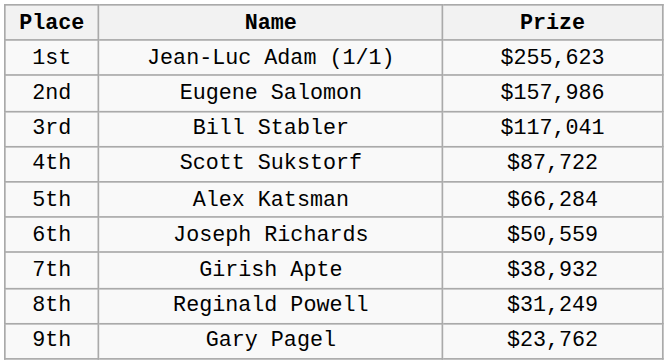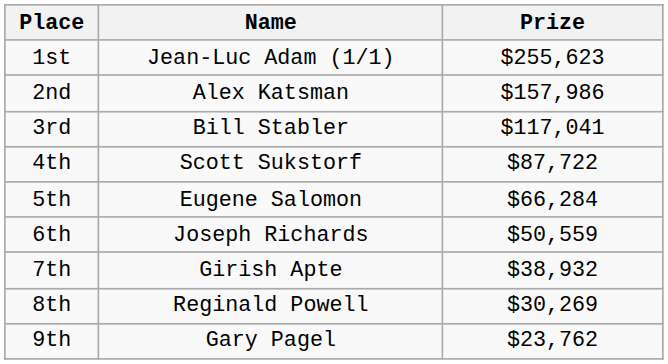 <table class="wikitable">
 <tr>
 <th width="50">Place</th>
 <th width="200">Name</th>
 <th width="125">Prize</th>
 </tr>
 <tr>
 <td align = "center">1st</td>
 <td align = "center">Jean-Luc Adam (1/1)</td>
 <td align="center">$255,623</td>
 </tr>
 <tr>
 <td align = "center">2nd</td>
-<td align = "center">Eugene Salomon</td>
+<td align = "center">Alex Katsman</td>
 <td align="center">$157,986</td>
 </tr>
 <tr>
 <td align = "center">3rd</td>
 <td align = "center">Bill Stabler</td>
 <td align="center">$117,041</td>
 </tr>
 <tr>
 <td align = "center">4th</td>
 <td align = "center">Scott Sukstorf</td>
 <td align="center">$87,722</td>
 </tr>
 <tr>
 <td align = "center">5th</td>
-<td align = "center">Alex Katsman</td>
+<td align = "center">Eugene Salomon</td>
 <td align="center">$66,284</td>
 </tr>
 <tr>
 <td align = "center">6th</td>
 <td align = "center">Joseph Richards</td>
 <td align="center">$50,559</td>
 </tr>
 <tr>
 <td align = "center">7th</td>
 <td align = "center">Girish Apte</td>
 <td align="center">$38,932</td>
 </tr>
 <tr>
 <td align = "center">8th</td>
 <td align = "center">Reginald Powell</td>
-<td align="center">$31,249</td>
+<td align="center">$30,269</td>
 </tr>
 <tr>
 <td align = "center">9th</td>
 <td align = "center">Gary Pagel</td>
 <td align="center">$23,762</td>
 </tr>
 </table>
